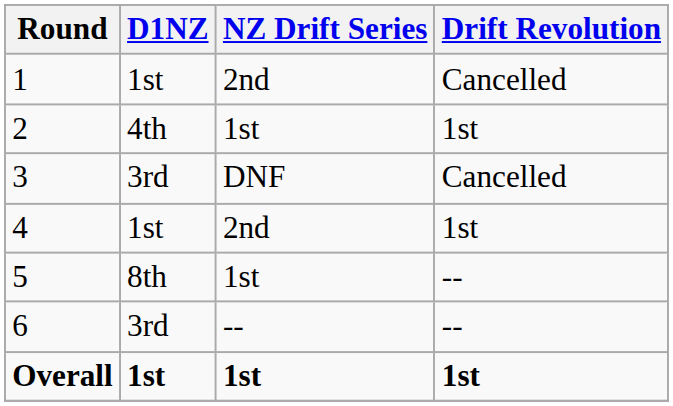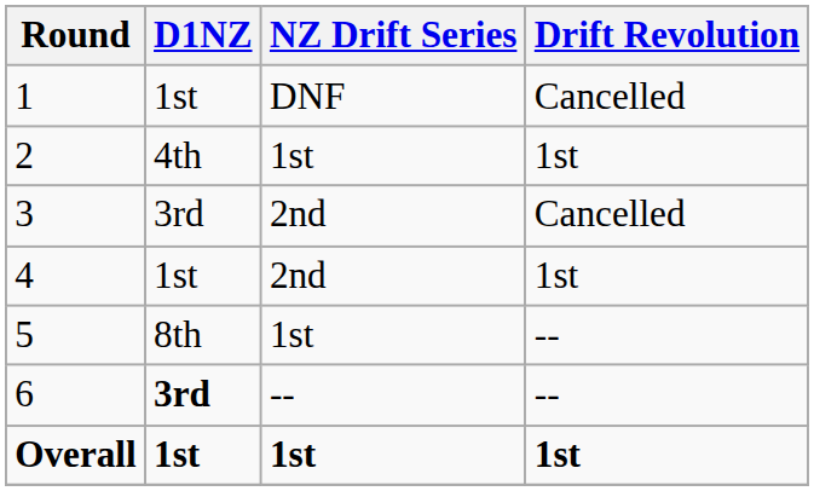 <table class="wikitable">
 <tr>
 <th>Round</th>
 <th><a href='#'>D1NZ</a></th>
 <th><a href='#'>NZ Drift Series</a></th>
 <th><a href='#'>Drift Revolution</a></th>
 </tr>
 <tr>
 <td>1</td>
 <td>1st</td>
-<td>2nd</td>
+<td>DNF</td>
 <td>Cancelled</td>
 </tr>
 <tr>
 <td>2</td>
 <td>4th</td>
 <td>1st</td>
 <td>1st</td>
 </tr>
 <tr>
 <td>3</td>
 <td>3rd</td>
-<td>DNF</td>
+<td>2nd</td>
 <td>Cancelled</td>
 </tr>
 <tr>
 <td>4</td>
 <td>1st</td>
 <td>2nd</td>
 <td>1st</td>
 </tr>
 <tr>
 <td>5</td>
 <td>8th</td>
 <td>1st</td>
 <td>--</td>
 </tr>
 <tr>
 <td>6</td>
-<td>3rd</td>
+<td><strong>3rd</strong></td>
 <td>--</td>
 <td>--</td>
 </tr>
 <tr>
 <td><strong>Overall</strong></td>
 <td><strong>1st</strong></td>
 <td><strong>1st</strong></td>
 <td><strong>1st</strong></td>
 </tr>
 <tr>
 </tr>
 </table>
